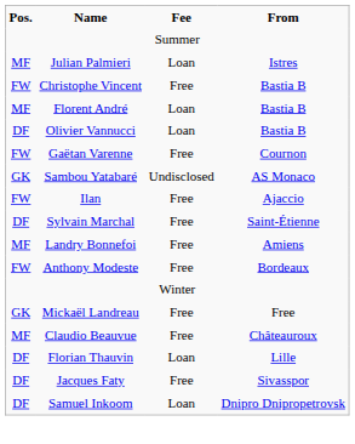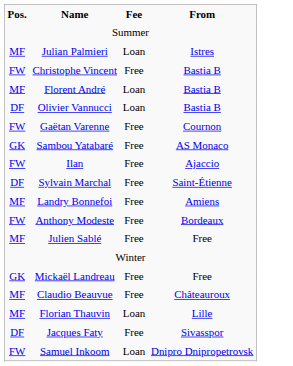 <table class= border="2" cellpadding="4" cellspacing="0" style="text-align:center; margin: 1em 1em 1em 0; background: #f9f9f9; border:1px #aaa solid; border-collapse: collapse; font-size: 95%;">
 <tr>
 <th>Pos.</th>
 <th>Name</th>
 <th>Fee</th>
 <th>From</th>
 </tr>
 <tr>
 <td !style="text-align:center" colspan="4">Summer</td>
 </tr>
 <tr>
 <td><a href='#'>MF</a></td>
 <td> <a href='#'>Julian Palmieri</a></td>
 <td>Loan</td>
 <td> <a href='#'>Istres</a></td>
 </tr>
 <tr>
 <td><a href='#'>FW</a></td>
 <td> <a href='#'>Christophe Vincent</a></td>
 <td>Free</td>
 <td> <a href='#'>Bastia B</a></td>
 </tr>
 <tr>
 <td><a href='#'>MF</a></td>
 <td> <a href='#'>Florent André</a></td>
 <td>Loan</td>
 <td> <a href='#'>Bastia B</a></td>
 </tr>
 <tr>
 <td><a href='#'>DF</a></td>
 <td> <a href='#'>Olivier Vannucci</a></td>
 <td>Loan</td>
 <td> <a href='#'>Bastia B</a></td>
 </tr>
 <tr>
 <td><a href='#'>FW</a></td>
 <td> <a href='#'>Gaëtan Varenne</a></td>
 <td>Free</td>
 <td> <a href='#'>Cournon</a></td>
 </tr>
 <tr>
 <td><a href='#'>GK</a></td>
 <td> <a href='#'>Sambou Yatabaré</a></td>
-<td>Undisclosed</td>
+<td>Free</td>
 <td> <a href='#'>AS Monaco</a></td>
 </tr>
 <tr>
 <td><a href='#'>FW</a></td>
 <td> <a href='#'>Ilan</a></td>
 <td>Free</td>
 <td> <a href='#'>Ajaccio</a></td>
 </tr>
 <tr>
 <td><a href='#'>DF</a></td>
 <td> <a href='#'>Sylvain Marchal</a></td>
 <td>Free</td>
 <td> <a href='#'>Saint-Étienne</a></td>
 </tr>
 <tr>
 <td><a href='#'>MF</a></td>
 <td> <a href='#'>Landry Bonnefoi</a></td>
 <td>Free</td>
 <td> <a href='#'>Amiens</a></td>
 </tr>
 <tr>
 <td><a href='#'>FW</a></td>
 <td> <a href='#'>Anthony Modeste</a></td>
 <td>Free</td>
 <td> <a href='#'>Bordeaux</a></td>
 </tr>
 <tr>
+<td><a href='#'>MF</a></td>
+<td> <a href='#'>Julien Sablé</a></td>
+<td>Free</td>
+<td>Free</td>
+</tr>
+<tr>
 <td !style="text-align:center" colspan="4">Winter</td>
 </tr>
 <tr>
 <td><a href='#'>GK</a></td>
 <td> <a href='#'>Mickaël Landreau</a></td>
 <td>Free</td>
 <td>Free</td>
 </tr>
 <tr>
 <td><a href='#'>MF</a></td>
 <td> <a href='#'>Claudio Beauvue</a></td>
 <td>Free</td>
 <td> <a href='#'>Châteauroux</a></td>
 </tr>
 <tr>
-<td><a href='#'>DF</a></td>
+<td><a href='#'>MF</a></td>
 <td> <a href='#'>Florian Thauvin</a></td>
 <td>Loan</td>
 <td> <a href='#'>Lille</a></td>
 </tr>
 <tr>
 <td><a href='#'>DF</a></td>
 <td> <a href='#'>Jacques Faty</a></td>
 <td>Free</td>
 <td> <a href='#'>Sivasspor</a></td>
 </tr>
 <tr>
-<td><a href='#'>DF</a></td>
+<td><a href='#'>FW</a></td>
 <td> <a href='#'>Samuel Inkoom</a></td>
 <td>Loan</td>
 <td> <a href='#'>Dnipro Dnipropetrovsk</a></td>
 </tr>
 </table>
